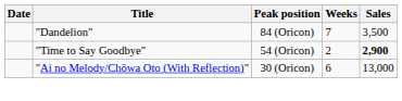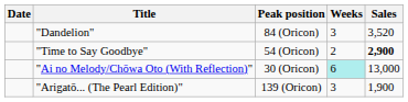 <table class="wikitable">
 <tr>
 <th>Date</th>
 <th>Title</th>
 <th>Peak position</th>
 <th>Weeks</th>
 <th>Sales</th>
 </tr>
 <tr>
 <td></td>
 <td>"Dandelion"</td>
 <td align="center">84 (Oricon)</td>
-<td>7</td>
-<td>3,500</td>
+<td>3</td>
+<td>3,520</td>
 </tr>
 <tr>
 <td></td>
 <td>"Time to Say Goodbye"</td>
 <td align="center">54 (Oricon)</td>
 <td>2</td>
 <td><strong>2,900</strong></td>
 </tr>
 <tr>
 <td></td>
 <td>"<a href='#'>Ai no Melody/Chōwa Oto (With Reflection)</a>"</td>
 <td align="center">30 (Oricon)</td>
-<td>6</td>
+<td style="background: paleturquoise;">6</td>
 <td>13,000</td>
 </tr>
+<tr>
+<td></td>
+<td>"Arigatō... (The Pearl Edition)"</td>
+<td align="center">139 (Oricon)</td>
+<td>3</td>
+<td>1,900</td>
+</tr>
 </table>
